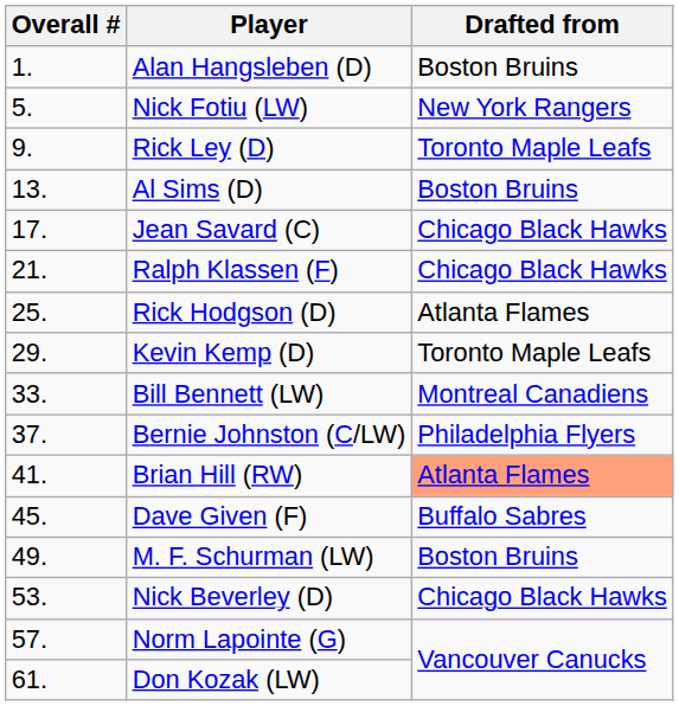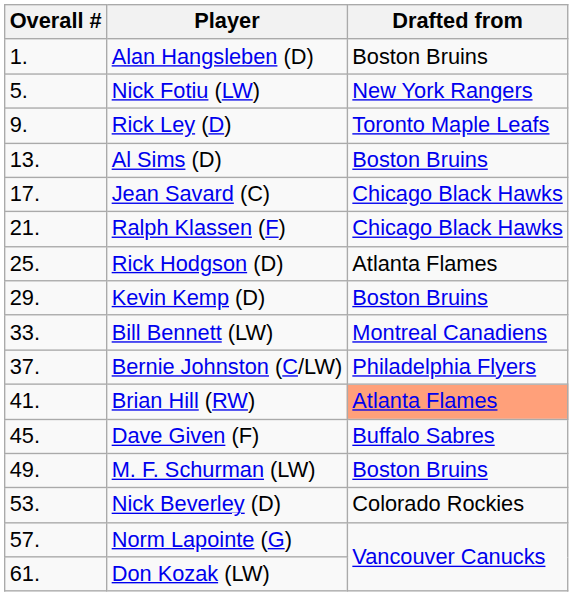 <table class="wikitable sortable">
 <tr>
 <th>Overall #</th>
 <th>Player</th>
 <th>Drafted from</th>
 </tr>
 <tr>
 <td>1.</td>
 <td><a href='#'>Alan Hangsleben</a> (D)</td>
 <td>Boston Bruins</td>
 </tr>
 <tr>
 <td>5.</td>
 <td><a href='#'>Nick Fotiu</a> (<a href='#'>LW</a>)</td>
 <td><a href='#'>New York Rangers</a></td>
 </tr>
 <tr>
 <td>9.</td>
 <td><a href='#'>Rick Ley</a> (<a href='#'>D</a>)</td>
 <td><a href='#'>Toronto Maple Leafs</a></td>
 </tr>
 <tr>
 <td>13.</td>
 <td><a href='#'>Al Sims</a> (D)</td>
 <td><a href='#'>Boston Bruins</a></td>
 </tr>
 <tr>
 <td>17.</td>
 <td><a href='#'>Jean Savard</a> (C)</td>
 <td><a href='#'>Chicago Black Hawks</a></td>
 </tr>
 <tr>
 <td>21.</td>
 <td><a href='#'>Ralph Klassen</a> (<a href='#'>F</a>)</td>
 <td><a href='#'>Chicago Black Hawks</a></td>
 </tr>
 <tr>
 <td>25.</td>
 <td><a href='#'>Rick Hodgson</a> (D)</td>
 <td>Atlanta Flames</td>
 </tr>
 <tr>
 <td>29.</td>
 <td><a href='#'>Kevin Kemp</a> (D)</td>
-<td>Toronto Maple Leafs</td>
+<td><a href='#'>Boston Bruins</a></td>
 </tr>
 <tr>
 <td>33.</td>
 <td><a href='#'>Bill Bennett</a> (LW)</td>
 <td><a href='#'>Montreal Canadiens</a></td>
 </tr>
 <tr>
 <td>37.</td>
 <td><a href='#'>Bernie Johnston</a> (<a href='#'>C</a>/LW)</td>
 <td><a href='#'>Philadelphia Flyers</a></td>
 </tr>
 <tr>
 <td>41.</td>
 <td><a href='#'>Brian Hill</a> (<a href='#'>RW</a>)</td>
 <td style="background: lightsalmon;"><a href='#'>Atlanta Flames</a></td>
 </tr>
 <tr>
 <td>45.</td>
 <td><a href='#'>Dave Given</a> (F)</td>
 <td><a href='#'>Buffalo Sabres</a></td>
 </tr>
 <tr>
 <td>49.</td>
 <td><a href='#'>M. F. Schurman</a> (LW)</td>
 <td><a href='#'>Boston Bruins</a></td>
 </tr>
 <tr>
 <td>53.</td>
 <td><a href='#'>Nick Beverley</a> (D)</td>
-<td><a href='#'>Chicago Black Hawks</a></td>
+<td>Colorado Rockies</td>
 </tr>
 <tr>
 <td>57.</td>
 <td><a href='#'>Norm Lapointe</a> (<a href='#'>G</a>)</td>
 <td rowspan="2"><a href='#'>Vancouver Canucks</a></td>
 </tr>
 <tr>
 <td>61.</td>
 <td><a href='#'>Don Kozak</a> (LW)</td>
 </tr>
 </table>
